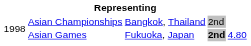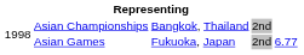 <table>
 <tr>
 <th colspan="5">Representing </th>
 </tr>
 <tr>
 <td rowspan=2>1998</td>
 <td><a href='#'>Asian Championships</a></td>
 <td><a href='#'>Bangkok</a>, <a href='#'>Thailand</a></td>
 <td bgcolor="silver">2nd</td>
 <td></td>
 </tr>
 <tr>
 <td><a href='#'>Asian Games</a></td>
 <td><a href='#'>Fukuoka</a>, <a href='#'>Japan</a></td>
-<td bgcolor="silver"><strong>2nd</strong></td>
-<td><a href='#'>4.80</a></td>
+<td bgcolor="silver">2nd</td>
+<td><a href='#'>6.77</a></td>
 </tr>
 </table>
